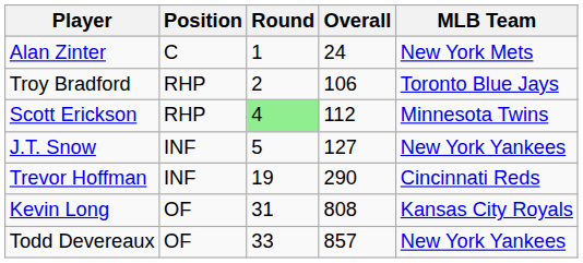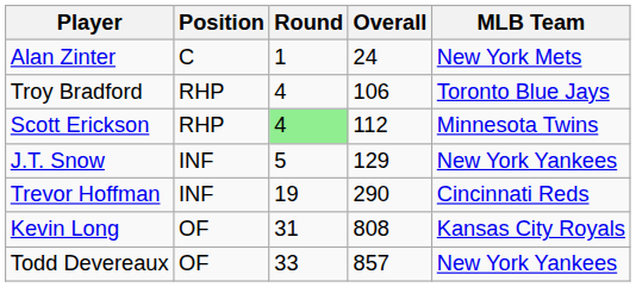 <table class="wikitable">
 <tr>
 <th>Player</th>
 <th>Position</th>
 <th>Round</th>
 <th>Overall</th>
 <th>MLB Team</th>
 </tr>
 <tr>
 <td><a href='#'>Alan Zinter</a></td>
 <td>C</td>
 <td>1</td>
 <td>24</td>
 <td><a href='#'>New York Mets</a></td>
 </tr>
 <tr>
 <td>Troy Bradford</td>
 <td>RHP</td>
-<td>2</td>
+<td>4</td>
 <td>106</td>
 <td><a href='#'>Toronto Blue Jays</a></td>
 </tr>
 <tr>
 <td><a href='#'>Scott Erickson</a></td>
 <td>RHP</td>
 <td style="background: lightgreen;">4</td>
 <td>112</td>
 <td><a href='#'>Minnesota Twins</a></td>
 </tr>
 <tr>
 <td><a href='#'>J.T. Snow</a></td>
 <td>INF</td>
 <td>5</td>
-<td>127</td>
+<td>129</td>
 <td><a href='#'>New York Yankees</a></td>
 </tr>
 <tr>
 <td><a href='#'>Trevor Hoffman</a></td>
 <td>INF</td>
 <td>19</td>
 <td>290</td>
 <td><a href='#'>Cincinnati Reds</a></td>
 </tr>
 <tr>
 <td><a href='#'>Kevin Long</a></td>
 <td>OF</td>
 <td>31</td>
 <td>808</td>
 <td><a href='#'>Kansas City Royals</a></td>
 </tr>
 <tr>
 <td>Todd Devereaux</td>
 <td>OF</td>
 <td>33</td>
 <td>857</td>
 <td><a href='#'>New York Yankees</a></td>
 </tr>
 </table>
